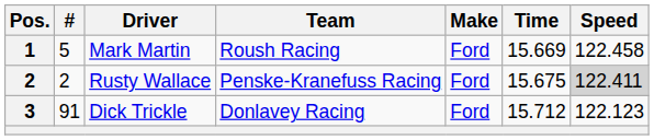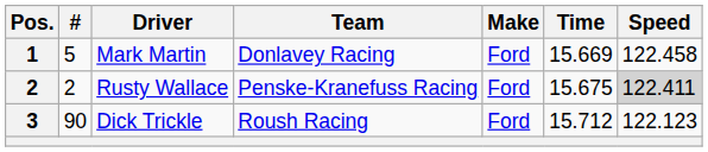 <table class="wikitable" style="font-size:95%">
 <tr>
 <th>Pos.</th>
 <th>#</th>
 <th>Driver</th>
 <th>Team</th>
 <th>Make</th>
 <th>Time</th>
 <th>Speed</th>
 </tr>
 <tr>
 <th>1</th>
 <td>5</td>
 <td><a href='#'>Mark Martin</a></td>
-<td><a href='#'>Roush Racing</a></td>
+<td><a href='#'>Donlavey Racing</a></td>
 <td><a href='#'>Ford</a></td>
 <td>15.669</td>
 <td>122.458</td>
 </tr>
 <tr>
 <th>2</th>
 <td>2</td>
 <td><a href='#'>Rusty Wallace</a></td>
 <td><a href='#'>Penske-Kranefuss Racing</a></td>
 <td><a href='#'>Ford</a></td>
 <td>15.675</td>
 <td style="background: lightgrey;">122.411</td>
 </tr>
 <tr>
 <th>3</th>
-<td>91</td>
+<td>90</td>
 <td><a href='#'>Dick Trickle</a></td>
-<td><a href='#'>Donlavey Racing</a></td>
+<td><a href='#'>Roush Racing</a></td>
 <td><a href='#'>Ford</a></td>
 <td>15.712</td>
 <td>122.123</td>
 </tr>
 <tr>
 <th colspan="7"></th>
 </tr>
 </table>
